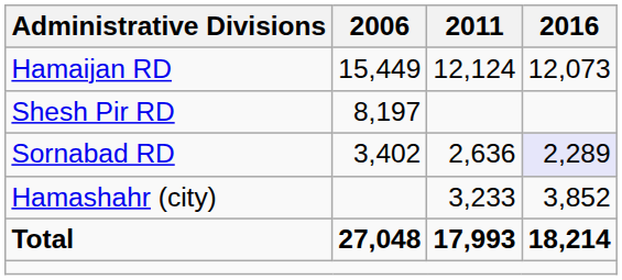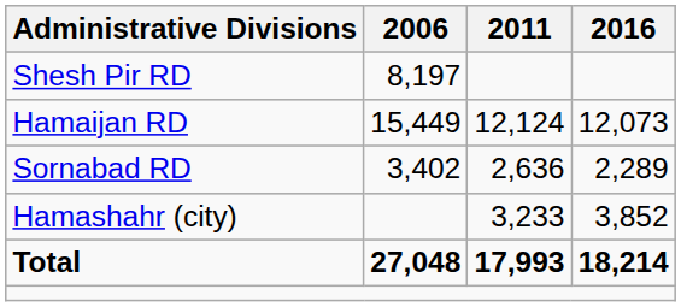 <table class="wikitable">
 <tr>
 <th>Administrative Divisions</th>
 <th>2006</th>
 <th>2011</th>
 <th>2016</th>
 </tr>
 <tr>
+<td><a href='#'>Shesh Pir RD</a></td>
+<td style="text-align: right;">8,197</td>
+<td style="text-align: right;"></td>
+<td style="text-align: right;"></td>
+</tr>
+<tr>
 <td><a href='#'>Hamaijan RD</a></td>
 <td style="text-align: right;">15,449</td>
 <td style="text-align: right;">12,124</td>
 <td style="text-align: right;">12,073</td>
 </tr>
 <tr>
-<td><a href='#'>Shesh Pir RD</a></td>
-<td style="text-align: right;">8,197</td>
-<td style="text-align: right;"></td>
-<td style="text-align: right;"></td>
-</tr>
-<tr>
 <td><a href='#'>Sornabad RD</a></td>
 <td style="text-align: right;">3,402</td>
 <td style="text-align: right;">2,636</td>
-<td style="background: lavender; text-align: right;">2,289</td>
+<td style="text-align: right;">2,289</td>
 </tr>
 <tr>
 <td><a href='#'>Hamashahr</a> (city)</td>
 <td style="text-align: right;"></td>
 <td style="text-align: right;">3,233</td>
 <td style="text-align: right;">3,852</td>
 </tr>
 <tr>
 <td><strong>Total</strong></td>
 <td style="text-align: right;"><strong>27,048</strong></td>
 <td style="text-align: right;"><strong>17,993</strong></td>
 <td style="text-align: right;"><strong>18,214</strong></td>
 </tr>
 <tr>
 <td colspan=4></td>
 </tr>
 </table>
